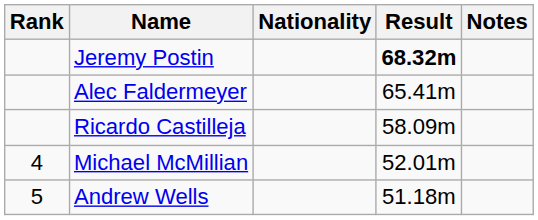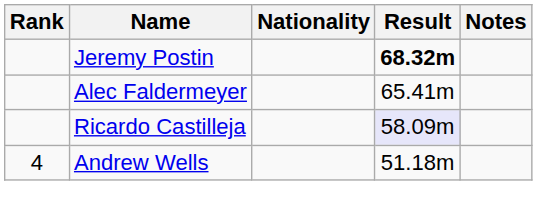 <table class="wikitable sortable" style="text-align:center">
 <tr>
 <th>Rank</th>
 <th>Name</th>
 <th>Nationality</th>
 <th>Result</th>
 <th>Notes</th>
 </tr>
 <tr>
 <td></td>
 <td align=left><a href='#'>Jeremy Postin</a></td>
 <td align=left></td>
 <td><strong>68.32m</strong></td>
 <td></td>
 </tr>
 <tr>
 <td></td>
 <td align=left><a href='#'>Alec Faldermeyer</a></td>
 <td align=left></td>
 <td>65.41m</td>
 <td></td>
 </tr>
 <tr>
 <td></td>
 <td align=left><a href='#'>Ricardo Castilleja</a></td>
 <td align=left></td>
-<td>58.09m</td>
+<td style="background: lavender;">58.09m</td>
 <td></td>
 </tr>
 <tr>
 <td>4</td>
-<td align=left><a href='#'>Michael McMillian</a></td>
-<td align=left></td>
-<td>52.01m</td>
-<td></td>
-</tr>
-<tr>
-<td>5</td>
 <td align=left><a href='#'>Andrew Wells</a></td>
 <td align=left></td>
 <td>51.18m</td>
 <td></td>
 </tr>
 </table>
